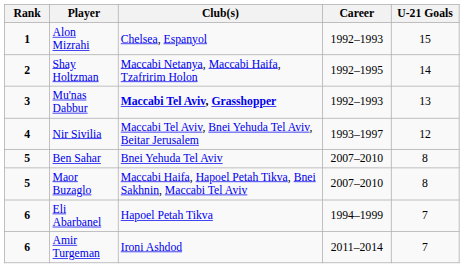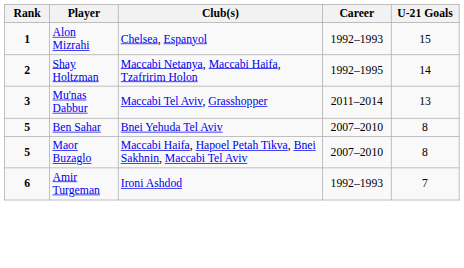 <table class="wikitable" width=100%>
 <tr>
 <th width = 10%>Rank</th>
 <th width = 15%>Player</th>
 <th width = 45%>Club(s)</th>
 <th width = 15%>Career</th>
 <th width = 15%>U-21 Goals</th>
 </tr>
 <tr>
 <td align=center><strong>1</strong></td>
 <td><a href='#'>Alon Mizrahi</a></td>
 <td><a href='#'>Chelsea</a>, <a href='#'>Espanyol</a></td>
 <td align=center>1992–1993</td>
 <td align=center>15</td>
 </tr>
 <tr>
 <td align=center><strong>2</strong></td>
 <td><a href='#'>Shay Holtzman</a></td>
 <td><a href='#'>Maccabi Netanya</a>, <a href='#'>Maccabi Haifa</a>, <a href='#'>Tzafririm Holon</a></td>
 <td align=center>1992–1995</td>
 <td align=center>14</td>
 </tr>
 <tr>
 <td align=center><strong>3</strong></td>
 <td><a href='#'>Mu'nas Dabbur</a></td>
-<td><strong><a href='#'>Maccabi Tel Aviv</a>, <a href='#'>Grasshopper</a></strong></td>
-<td align=center>1992–1993</td>
+<td><a href='#'>Maccabi Tel Aviv</a>, <a href='#'>Grasshopper</a></td>
+<td align=center>2011–2014</td>
 <td align=center>13</td>
-</tr>
-<tr>
-<td align=center><strong>4</strong></td>
-<td><a href='#'>Nir Sivilia</a></td>
-<td><a href='#'>Maccabi Tel Aviv</a>, <a href='#'>Bnei Yehuda Tel Aviv</a>, <a href='#'>Beitar Jerusalem</a></td>
-<td align=center>1993–1997</td>
-<td align=center>12</td>
 </tr>
 <tr>
 <td align=center><strong>5</strong></td>
 <td><a href='#'>Ben Sahar</a></td>
 <td><a href='#'>Bnei Yehuda Tel Aviv</a></td>
 <td align=center>2007–2010</td>
 <td align=center>8</td>
 </tr>
 <tr>
 <td align=center><strong>5</strong></td>
 <td><a href='#'>Maor Buzaglo</a></td>
 <td><a href='#'>Maccabi Haifa</a>, <a href='#'>Hapoel Petah Tikva</a>, <a href='#'>Bnei Sakhnin</a>, <a href='#'>Maccabi Tel Aviv</a></td>
 <td align=center>2007–2010</td>
 <td align=center>8</td>
 </tr>
 <tr>
 <td align=center><strong>6</strong></td>
-<td><a href='#'>Eli Abarbanel</a></td>
-<td><a href='#'>Hapoel Petah Tikva</a></td>
-<td align=center>1994–1999</td>
-<td align=center>7</td>
-</tr>
-<tr>
-<td align=center><strong>6</strong></td>
 <td><a href='#'>Amir Turgeman</a></td>
 <td><a href='#'>Ironi Ashdod</a></td>
-<td align=center>2011–2014</td>
+<td align=center>1992–1993</td>
 <td align=center>7</td>
 </tr>
 </table>
